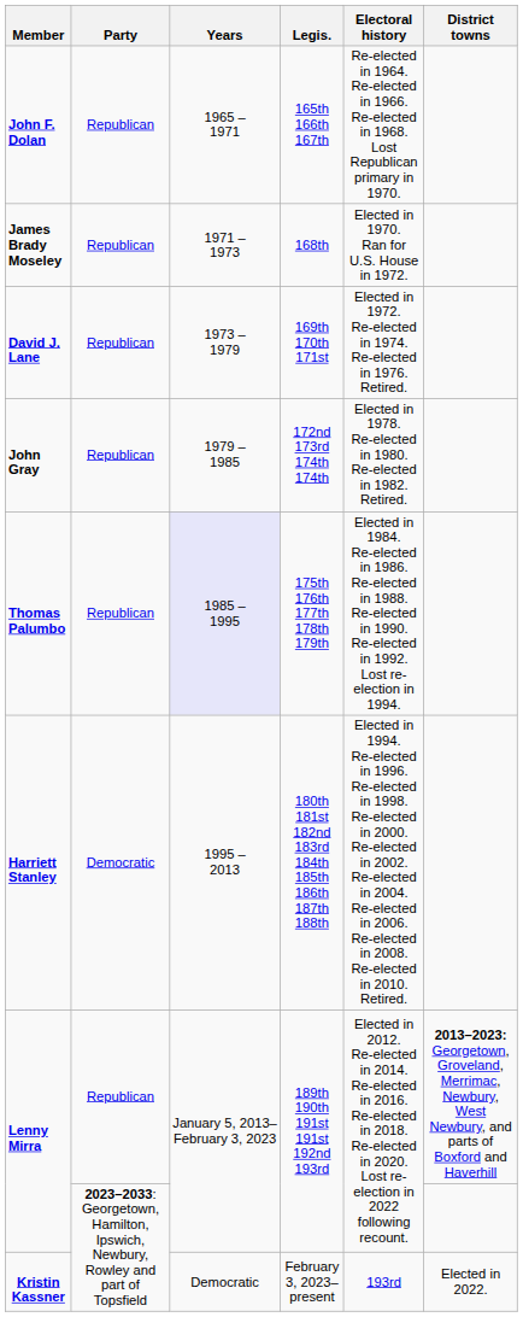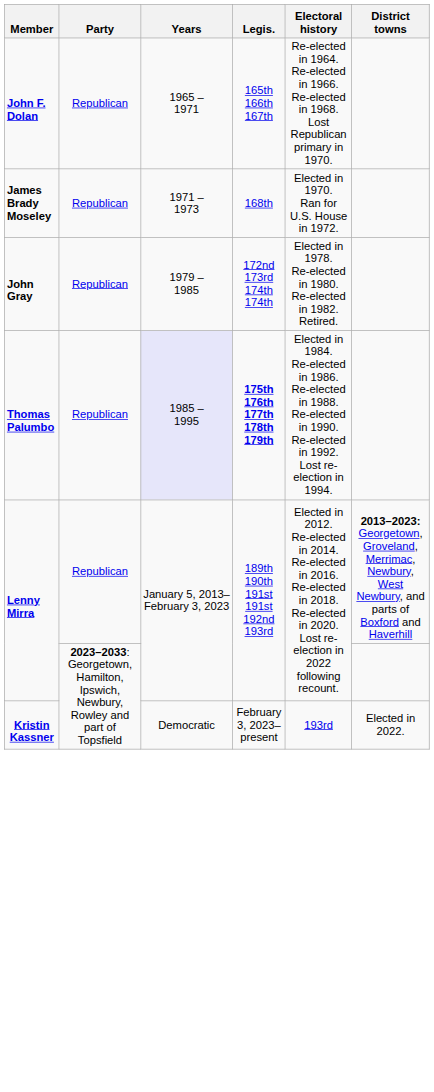 <table class=wikitable style="text-align:center">
 <tr style="height:3em" valign=bottom>
 <th>Member</th>
 <th>Party</th>
 <th>Years</th>
 <th>Legis.</th>
 <th>Electoral history</th>
 <th>District towns</th>
 </tr>
 <tr style="height:3em">
 <td align=left><br><strong><a href='#'>John F. Dolan</a></strong></td>
 <td><a href='#'>Republican</a></td>
 <td nowrap>1965 –<br>1971</td>
 <td><a href='#'>165th</a><br><a href='#'>166th</a><br><a href='#'>167th</a></td>
 <td>Re-elected in 1964.<br>Re-elected in 1966.<br>Re-elected in 1968.<br>Lost Republican primary in 1970.</td>
 <td></td>
 </tr>
 <tr style="height:3em">
 <td align=left><strong>James Brady Moseley</strong></td>
 <td><a href='#'>Republican</a></td>
 <td nowrap>1971 –<br>1973</td>
 <td><a href='#'>168th</a></td>
 <td>Elected in 1970.<br>Ran for U.S. House in 1972.</td>
 <td></td>
 </tr>
 <tr style="height:3em">
-<td align=left><br><strong><a href='#'>David J. Lane</a></strong></td>
-<td><a href='#'>Republican</a></td>
-<td nowrap>1973 –<br>1979</td>
-<td><a href='#'>169th</a><br><a href='#'>170th</a><br><a href='#'>171st</a></td>
-<td>Elected in 1972.<br>Re-elected in 1974.<br>Re-elected in 1976.<br>Retired.</td>
-<td></td>
-</tr>
-<tr style="height:3em">
 <td align=left><br><strong>John Gray</strong></td>
 <td><a href='#'>Republican</a></td>
 <td nowrap>1979 –<br>1985</td>
 <td><a href='#'>172nd</a><br><a href='#'>173rd</a><br><a href='#'>174th</a><br><a href='#'>174th</a></td>
 <td>Elected in 1978.<br>Re-elected in 1980.<br>Re-elected in 1982.<br>Retired.</td>
 <td></td>
 </tr>
 <tr style="height:3em">
 <td align=left><br><strong><a href='#'>Thomas Palumbo</a></strong></td>
 <td><a href='#'>Republican</a></td>
 <td nowrap style="background: lavender;">1985 –<br>1995</td>
-<td><a href='#'>175th</a><br><a href='#'>176th</a><br><a href='#'>177th</a><br><a href='#'>178th</a><br><a href='#'>179th</a><br></td>
+<td><strong><a href='#'>175th</a><br><a href='#'>176th</a><br><a href='#'>177th</a><br><a href='#'>178th</a><br><a href='#'>179th</a><br></strong></td>
 <td>Elected in 1984.<br>Re-elected in 1986.<br>Re-elected in 1988.<br>Re-elected in 1990.<br>Re-elected in 1992.<br>Lost re-election in 1994.</td>
-<td></td>
-</tr>
-<tr style="height:3em">
-<td align=left><br><strong><a href='#'>Harriett Stanley</a></strong></td>
-<td><a href='#'>Democratic</a></td>
-<td nowrap>1995 –<br>2013</td>
-<td><a href='#'>180th</a><br><a href='#'>181st</a><br><a href='#'>182nd</a><br><a href='#'>183rd</a><br><a href='#'>184th</a><br><a href='#'>185th</a><br><a href='#'>186th</a><br><a href='#'>187th</a><br><a href='#'>188th</a></td>
-<td>Elected in 1994.<br>Re-elected in 1996.<br>Re-elected in 1998.<br>Re-elected in 2000.<br>Re-elected in 2002.<br>Re-elected in 2004.<br>Re-elected in 2006.<br>Re-elected in 2008.<br>Re-elected in 2010.<br>Retired.</td>
 <td></td>
 </tr>
 <tr style="height:3em">
 <td align=left rowspan="2"><br><strong><a href='#'>Lenny Mirra</a></strong></td>
 <td><a href='#'>Republican</a></td>
 <td nowrap rowspan="2">January 5, 2013–<br>February 3, 2023</td>
 <td rowspan="2"><a href='#'>189th</a><br><a href='#'>190th</a><br><a href='#'>191st</a><br><a href='#'>191st</a><br><a href='#'>192nd</a><br><a href='#'>193rd</a></td>
 <td rowspan="2">Elected in 2012.<br>Re-elected in 2014.<br>Re-elected in 2016.<br>Re-elected in 2018.<br>Re-elected in 2020.<br>Lost re-election in 2022 following recount.</td>
 <td><br><strong>2013–2023:</strong> <a href='#'>Georgetown</a>, <a href='#'>Groveland</a>, <a href='#'>Merrimac</a>,<br><a href='#'>Newbury</a>, <a href='#'>West Newbury</a>, and parts of <a href='#'>Boxford</a> and <a href='#'>Haverhill</a></td>
 </tr>
 <tr>
 <td rowspan="2"><strong>2023–2033</strong>: Georgetown, Hamilton, Ipswich, Newbury, Rowley and part of Topsfield</td>
 </tr>
 <tr>
 <td><br><strong><a href='#'>Kristin Kassner</a></strong></td>
 <td>Democratic</td>
 <td>February 3, 2023–present</td>
 <td><a href='#'>193rd</a></td>
 <td>Elected in 2022.</td>
 </tr>
 </table>
